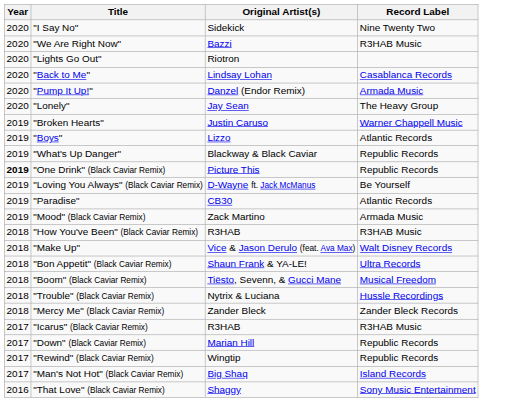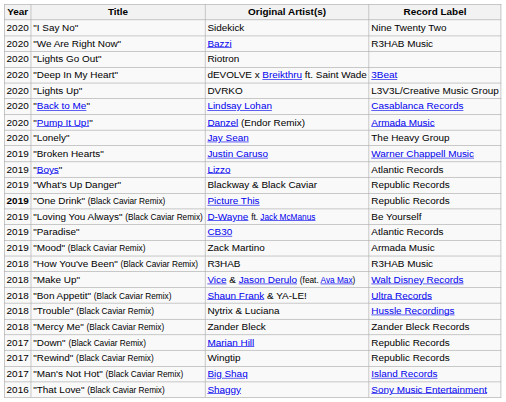 <table class="wikitable sortable">
 <tr>
 <th>Year</th>
 <th>Title</th>
 <th>Original Artist(s)</th>
 <th>Record Label</th>
 </tr>
 <tr>
 <td>2020</td>
 <td>"I Say No"</td>
 <td>Sidekick</td>
 <td>Nine Twenty Two</td>
 </tr>
 <tr>
 <td>2020</td>
 <td>"We Are Right Now"</td>
 <td><a href='#'>Bazzi</a></td>
 <td>R3HAB Music</td>
 </tr>
 <tr>
 <td>2020</td>
 <td>"Lights Go Out"</td>
 <td>Riotron</td>
 <td></td>
+</tr>
+<tr>
+<td>2020</td>
+<td>"Deep In My Heart"</td>
+<td>dEVOLVE x <a href='#'>Breikthru</a> ft. Saint Wade</td>
+<td><a href='#'>3Beat</a></td>
+</tr>
+<tr>
+<td>2020</td>
+<td>"Lights Up"</td>
+<td>DVRKO</td>
+<td>L3V3L/Creative Music Group</td>
 </tr>
 <tr>
 <td>2020</td>
 <td>"<a href='#'>Back to Me</a>"</td>
 <td><a href='#'>Lindsay Lohan</a></td>
 <td><a href='#'>Casablanca Records</a></td>
 </tr>
 <tr>
 <td>2020</td>
 <td>"<a href='#'>Pump It Up!</a>"</td>
 <td><a href='#'>Danzel</a> (Endor Remix)</td>
 <td><a href='#'>Armada Music</a></td>
 </tr>
 <tr>
 <td>2020</td>
 <td>"Lonely"</td>
 <td><a href='#'>Jay Sean</a></td>
 <td>The Heavy Group</td>
 </tr>
 <tr>
 <td>2019</td>
 <td>"Broken Hearts"</td>
 <td><a href='#'>Justin Caruso</a></td>
 <td><a href='#'>Warner Chappell Music</a></td>
 </tr>
 <tr>
 <td>2019</td>
 <td>"<a href='#'>Boys</a>"</td>
 <td><a href='#'>Lizzo</a></td>
 <td>Atlantic Records</td>
 </tr>
 <tr>
 <td>2019</td>
 <td>"What's Up Danger"</td>
 <td>Blackway & Black Caviar</td>
 <td>Republic Records</td>
 </tr>
 <tr>
 <td><strong>2019</strong></td>
 <td>"One Drink" <small>(Black Caviar Remix)</small></td>
 <td><a href='#'>Picture This</a></td>
 <td>Republic Records</td>
 </tr>
 <tr>
 <td>2019</td>
 <td>"Loving You Always" <small>(Black Caviar Remix)</small></td>
 <td><a href='#'>D-Wayne</a> <small>ft. <a href='#'>Jack McManus</a></small></td>
 <td>Be Yourself</td>
 </tr>
 <tr>
 <td>2019</td>
 <td>"Paradise"</td>
 <td><a href='#'>CB30</a></td>
 <td>Atlantic Records</td>
 </tr>
 <tr>
 <td>2019</td>
 <td>"Mood" <small>(Black Caviar Remix)</small></td>
 <td>Zack Martino</td>
 <td>Armada Music</td>
 </tr>
 <tr>
 <td>2018</td>
 <td>"How You've Been" <small>(Black Caviar Remix)</small></td>
 <td>R3HAB</td>
 <td>R3HAB Music</td>
 </tr>
 <tr>
 <td>2018</td>
 <td>"Make Up"</td>
 <td><a href='#'>Vice</a> & <a href='#'>Jason Derulo</a> <small>(feat. <a href='#'>Ava Max</a>)</small></td>
 <td><a href='#'>Walt Disney Records</a></td>
 </tr>
 <tr>
 <td>2018</td>
 <td>"Bon Appetit" <small>(Black Caviar Remix)</small></td>
 <td><a href='#'>Shaun Frank</a> & YA-LE!</td>
 <td><a href='#'>Ultra Records</a></td>
 </tr>
 <tr>
 <td>2018</td>
-<td>"Boom" <small>(Black Caviar Remix)</small></td>
-<td><a href='#'>Tiësto</a>, Sevenn, & <a href='#'>Gucci Mane</a></td>
-<td><a href='#'>Musical Freedom</a></td>
-</tr>
-<tr>
-<td>2018</td>
 <td>"Trouble" <small>(Black Caviar Remix)</small></td>
 <td>Nytrix & Luciana</td>
 <td><a href='#'>Hussle Recordings</a></td>
 </tr>
 <tr>
 <td>2018</td>
 <td>"Mercy Me" <small>(Black Caviar Remix)</small></td>
 <td>Zander Bleck</td>
 <td>Zander Bleck Records</td>
-</tr>
-<tr>
-<td>2017</td>
-<td>"Icarus" <small>(Black Caviar Remix)</small></td>
-<td>R3HAB</td>
-<td>R3HAB Music</td>
 </tr>
 <tr>
 <td>2017</td>
 <td>"Down" <small>(Black Caviar Remix)</small></td>
 <td><a href='#'>Marian Hill</a></td>
 <td>Republic Records</td>
 </tr>
 <tr>
 <td>2017</td>
 <td>"Rewind" <small>(Black Caviar Remix)</small></td>
 <td>Wingtip</td>
 <td>Republic Records</td>
 </tr>
 <tr>
 <td>2017</td>
 <td>"Man's Not Hot" <small>(Black Caviar Remix)</small></td>
 <td><a href='#'>Big Shaq</a></td>
 <td><a href='#'>Island Records</a></td>
 </tr>
 <tr>
 <td>2016</td>
 <td>"That Love" <small>(Black Caviar Remix)</small></td>
 <td><a href='#'>Shaggy</a></td>
 <td><a href='#'>Sony Music Entertainment</a></td>
 </tr>
 </table>
